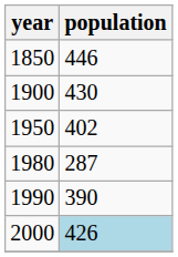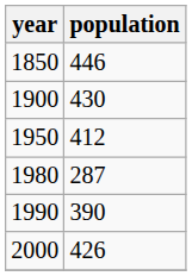 <table class="wikitable">
 <tr>
 <th>year</th>
 <th>population</th>
 </tr>
 <tr>
 <td>1850</td>
 <td>446</td>
 </tr>
 <tr>
 <td>1900</td>
 <td>430</td>
 </tr>
 <tr>
 <td>1950</td>
-<td>402</td>
+<td>412</td>
 </tr>
 <tr>
 <td>1980</td>
 <td>287</td>
 </tr>
 <tr>
 <td>1990</td>
 <td>390</td>
 </tr>
 <tr>
 <td>2000</td>
-<td style="background: lightblue;">426</td>
+<td>426</td>
 </tr>
 <tr>
 </tr>
 </table>
